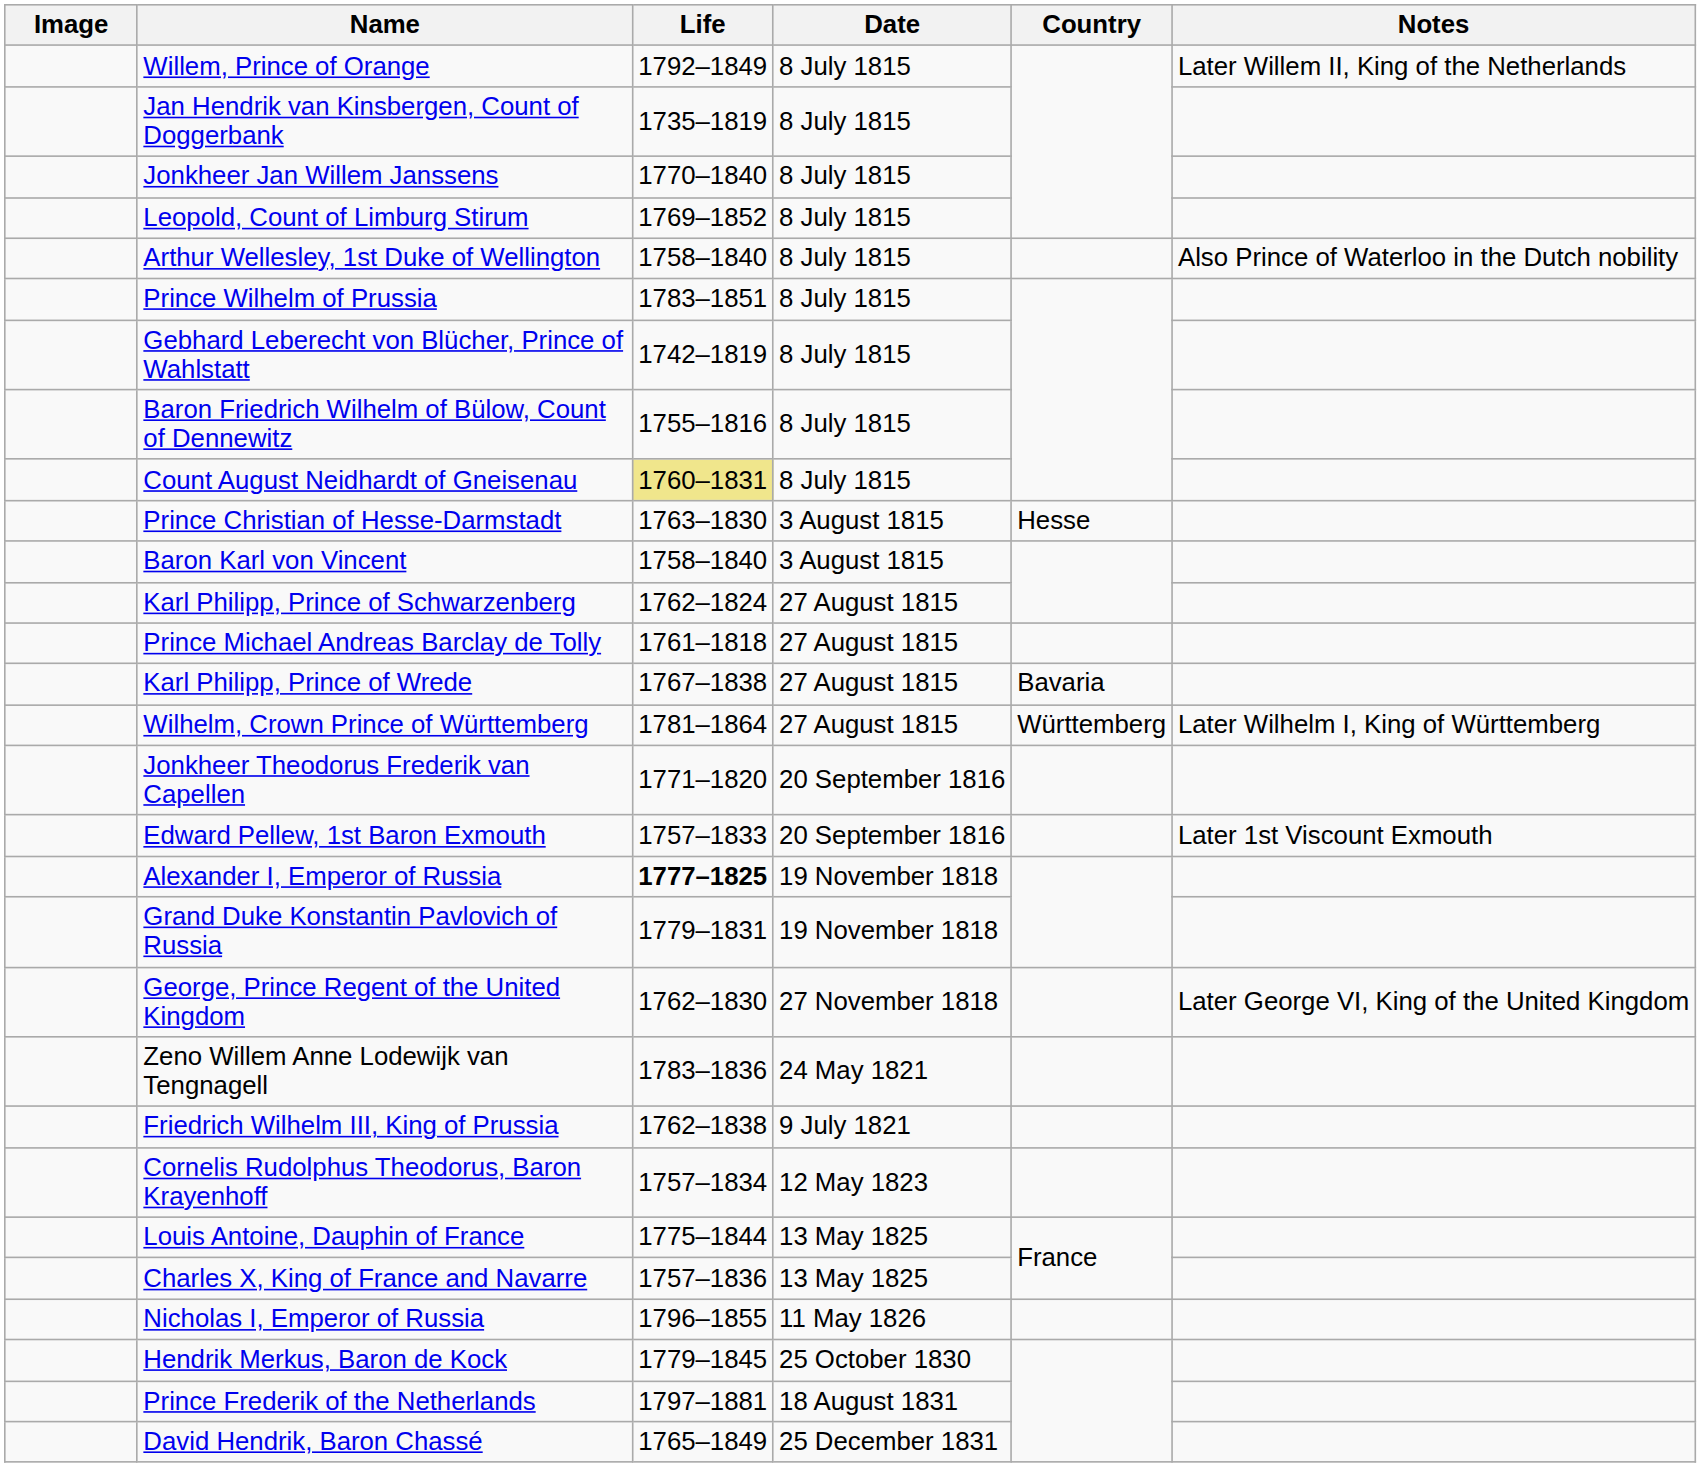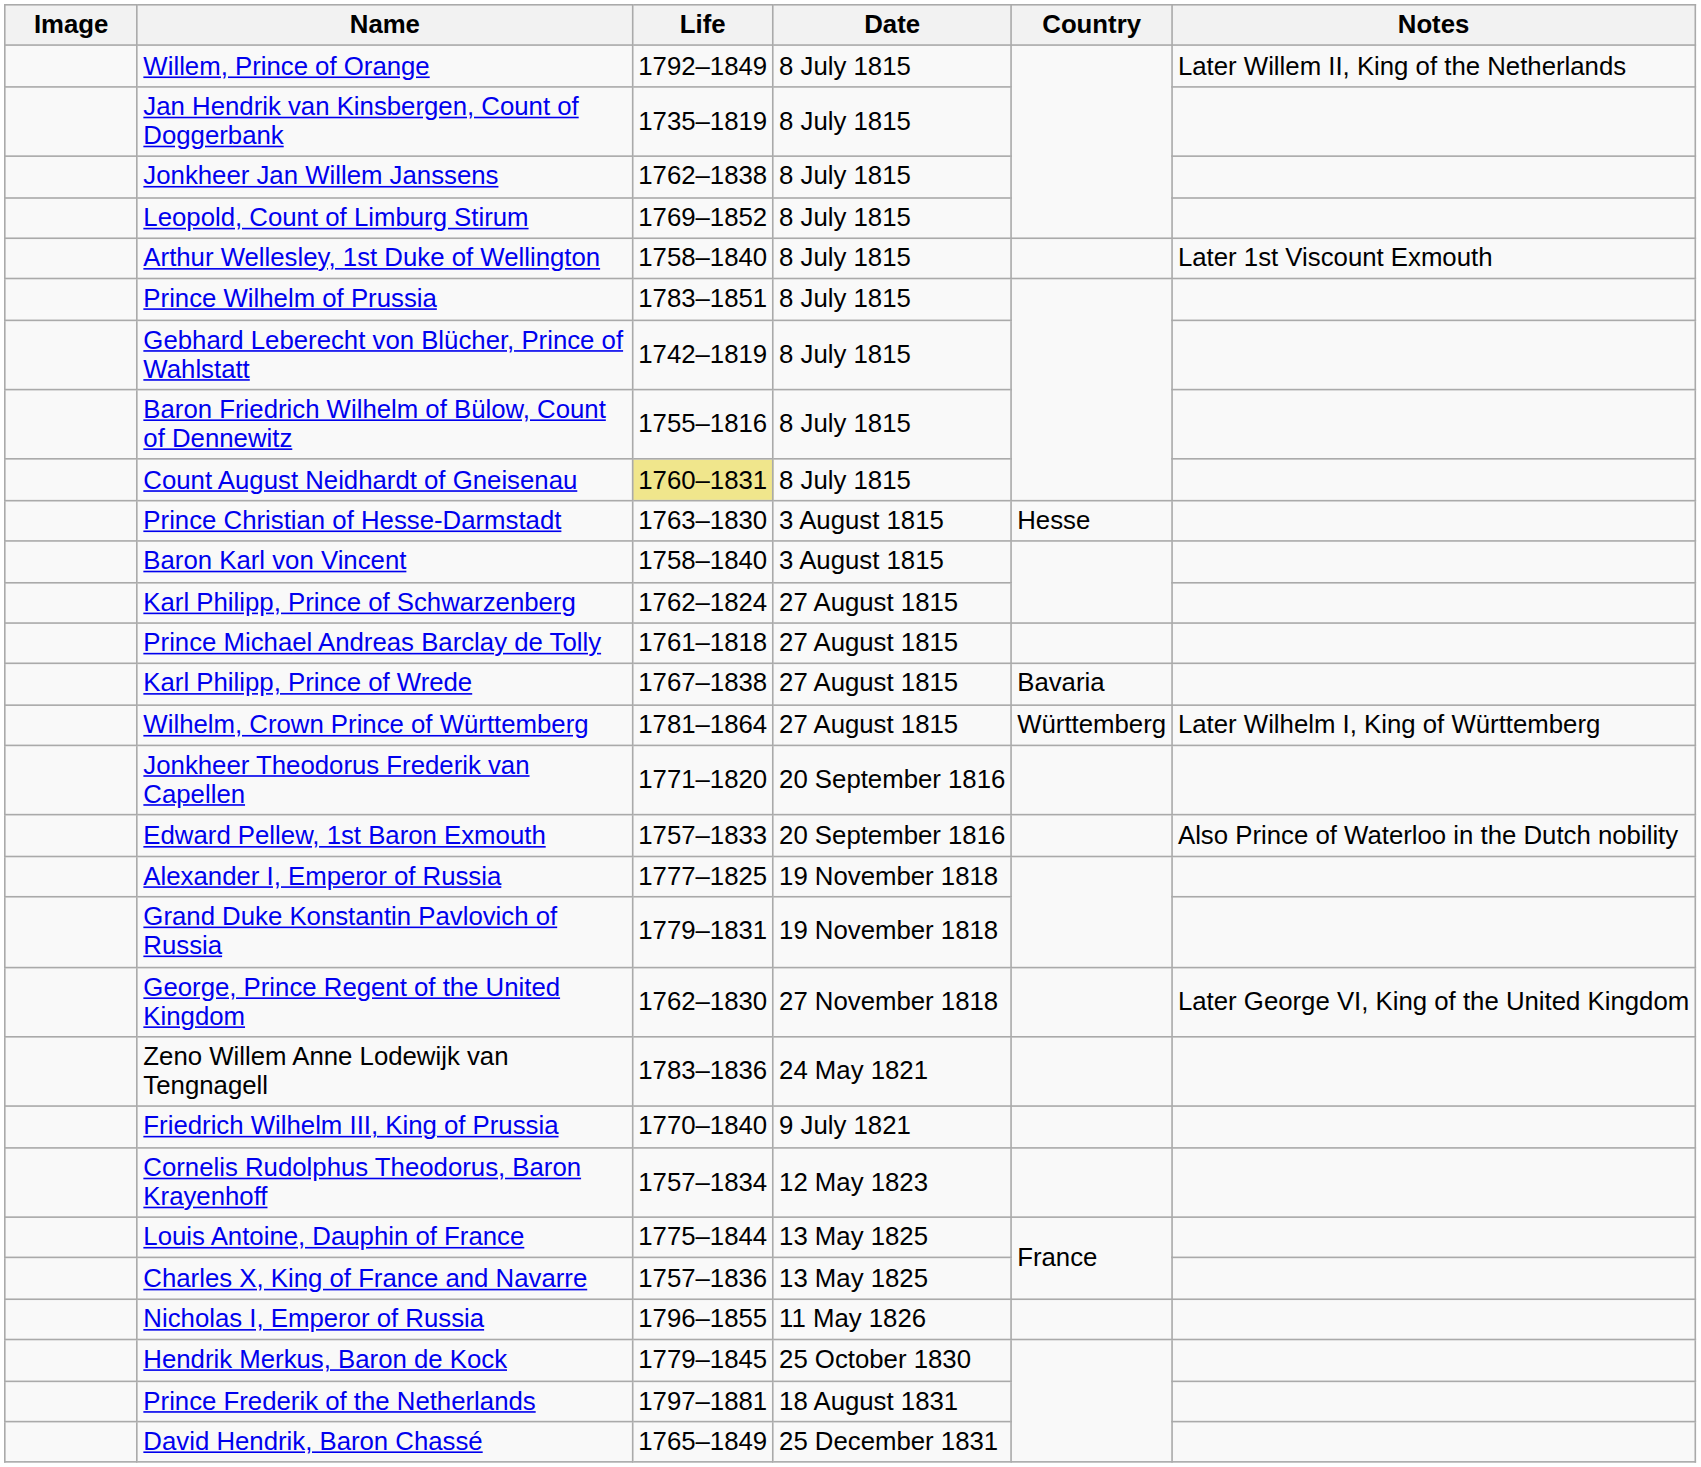 <table class="wikitable">
 <tr>
 <th style="width: 75px;">Image</th>
 <th style="width: 300px;">Name</th>
 <th>Life</th>
 <th>Date</th>
 <th>Country</th>
 <th>Notes</th>
 </tr>
 <tr>
 <td></td>
 <td><a href='#'>Willem, Prince of Orange</a></td>
 <td>1792–1849</td>
 <td>8 July 1815</td>
 <td rowspan="4"></td>
 <td>Later Willem II, King of the Netherlands</td>
 </tr>
 <tr>
 <td></td>
 <td><a href='#'>Jan Hendrik van Kinsbergen, Count of Doggerbank</a></td>
 <td>1735–1819</td>
 <td>8 July 1815</td>
 <td></td>
 </tr>
 <tr>
 <td></td>
 <td><a href='#'>Jonkheer Jan Willem Janssens</a></td>
-<td>1770–1840</td>
+<td>1762–1838</td>
 <td>8 July 1815</td>
 <td></td>
 </tr>
 <tr>
 <td></td>
 <td><a href='#'>Leopold, Count of Limburg Stirum</a></td>
 <td>1769–1852</td>
 <td>8 July 1815</td>
 <td></td>
 </tr>
 <tr>
 <td></td>
 <td><a href='#'>Arthur Wellesley, 1st Duke of Wellington</a></td>
 <td>1758–1840</td>
 <td>8 July 1815</td>
 <td></td>
-<td>Also Prince of Waterloo in the Dutch nobility</td>
+<td>Later 1st Viscount Exmouth</td>
 </tr>
 <tr>
 <td></td>
 <td><a href='#'>Prince Wilhelm of Prussia</a></td>
 <td>1783–1851</td>
 <td>8 July 1815</td>
 <td rowspan="4"></td>
 <td></td>
 </tr>
 <tr>
 <td></td>
 <td><a href='#'>Gebhard Leberecht von Blücher, Prince of Wahlstatt</a></td>
 <td>1742–1819</td>
 <td>8 July 1815</td>
 <td></td>
 </tr>
 <tr>
 <td></td>
 <td><a href='#'>Baron Friedrich Wilhelm of Bülow, Count of Dennewitz</a></td>
 <td>1755–1816</td>
 <td>8 July 1815</td>
 <td></td>
 </tr>
 <tr>
 <td></td>
 <td><a href='#'>Count August Neidhardt of Gneisenau</a></td>
 <td style="background: khaki;">1760–1831</td>
 <td>8 July 1815</td>
 <td></td>
 </tr>
 <tr>
 <td></td>
 <td><a href='#'>Prince Christian of Hesse-Darmstadt</a></td>
 <td>1763–1830</td>
 <td>3 August 1815</td>
 <td> Hesse</td>
 <td></td>
 </tr>
 <tr>
 <td></td>
 <td><a href='#'>Baron Karl von Vincent</a></td>
 <td>1758–1840</td>
 <td>3 August 1815</td>
 <td rowspan="2"></td>
 <td></td>
 </tr>
 <tr>
 <td></td>
 <td><a href='#'>Karl Philipp, Prince of Schwarzenberg</a></td>
 <td>1762–1824</td>
 <td>27 August 1815</td>
 <td></td>
 </tr>
 <tr>
 <td></td>
 <td><a href='#'>Prince Michael Andreas Barclay de Tolly</a></td>
 <td>1761–1818</td>
 <td>27 August 1815</td>
 <td></td>
 <td></td>
 </tr>
 <tr>
 <td></td>
 <td><a href='#'>Karl Philipp, Prince of Wrede</a></td>
 <td>1767–1838</td>
 <td>27 August 1815</td>
 <td> Bavaria</td>
 <td></td>
 </tr>
 <tr>
 <td></td>
 <td><a href='#'>Wilhelm, Crown Prince of Württemberg</a></td>
 <td>1781–1864</td>
 <td>27 August 1815</td>
 <td> Württemberg</td>
 <td>Later Wilhelm I, King of Württemberg</td>
 </tr>
 <tr>
 <td></td>
 <td><a href='#'>Jonkheer Theodorus Frederik van Capellen</a></td>
 <td>1771–1820</td>
 <td>20 September 1816</td>
 <td></td>
 <td></td>
 </tr>
 <tr>
 <td></td>
 <td><a href='#'>Edward Pellew, 1st Baron Exmouth</a></td>
 <td>1757–1833</td>
 <td>20 September 1816</td>
 <td></td>
-<td>Later 1st Viscount Exmouth</td>
+<td>Also Prince of Waterloo in the Dutch nobility</td>
 </tr>
 <tr>
 <td></td>
 <td><a href='#'>Alexander I, Emperor of Russia</a></td>
-<td><strong>1777–1825</strong></td>
+<td>1777–1825</td>
 <td>19 November 1818</td>
 <td rowspan="2"></td>
 <td></td>
 </tr>
 <tr>
 <td></td>
 <td><a href='#'>Grand Duke Konstantin Pavlovich of Russia</a></td>
 <td>1779–1831</td>
 <td>19 November 1818</td>
 <td></td>
 </tr>
 <tr>
 <td></td>
 <td><a href='#'>George, Prince Regent of the United Kingdom</a></td>
 <td>1762–1830</td>
 <td>27 November 1818</td>
 <td></td>
 <td>Later George VI, King of the United Kingdom</td>
 </tr>
 <tr>
 <td></td>
 <td>Zeno Willem Anne Lodewijk van Tengnagell</td>
 <td>1783–1836</td>
 <td>24 May 1821</td>
 <td></td>
 <td></td>
 </tr>
 <tr>
 <td></td>
 <td><a href='#'>Friedrich Wilhelm III, King of Prussia</a></td>
-<td>1762–1838</td>
+<td>1770–1840</td>
 <td>9 July 1821</td>
 <td></td>
 <td></td>
 </tr>
 <tr>
 <td></td>
 <td><a href='#'>Cornelis Rudolphus Theodorus, Baron Krayenhoff</a></td>
 <td>1757–1834</td>
 <td>12 May 1823</td>
 <td></td>
 <td></td>
 </tr>
 <tr>
 <td></td>
 <td><a href='#'>Louis Antoine, Dauphin of France</a></td>
 <td>1775–1844</td>
 <td>13 May 1825</td>
 <td rowspan="2"> France</td>
 <td></td>
 </tr>
 <tr>
 <td></td>
 <td><a href='#'>Charles X, King of France and Navarre</a></td>
 <td>1757–1836</td>
 <td>13 May 1825</td>
 <td></td>
 </tr>
 <tr>
 <td></td>
 <td><a href='#'>Nicholas I, Emperor of Russia</a></td>
 <td>1796–1855</td>
 <td>11 May 1826</td>
 <td></td>
 <td></td>
 </tr>
 <tr>
 <td></td>
 <td><a href='#'>Hendrik Merkus, Baron de Kock</a></td>
 <td>1779–1845</td>
 <td>25 October 1830</td>
 <td rowspan="3"></td>
 <td></td>
 </tr>
 <tr>
 <td></td>
 <td><a href='#'>Prince Frederik of the Netherlands</a></td>
 <td>1797–1881</td>
 <td>18 August 1831</td>
 <td></td>
 </tr>
 <tr>
 <td></td>
 <td><a href='#'>David Hendrik, Baron Chassé</a></td>
 <td>1765–1849</td>
 <td>25 December 1831</td>
 <td></td>
 </tr>
 </table>
